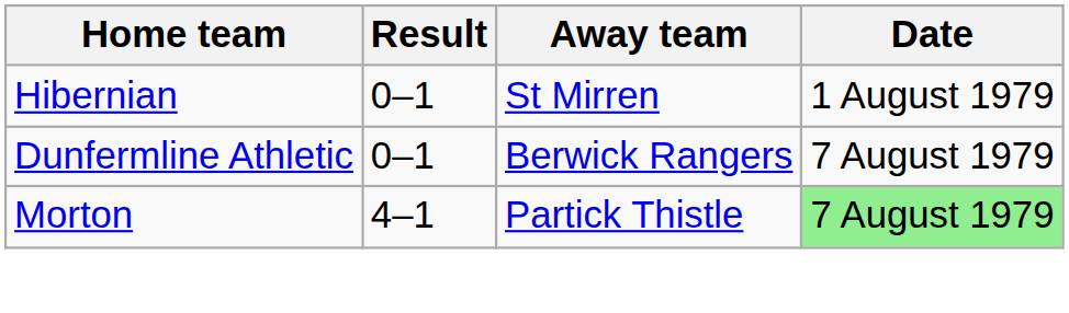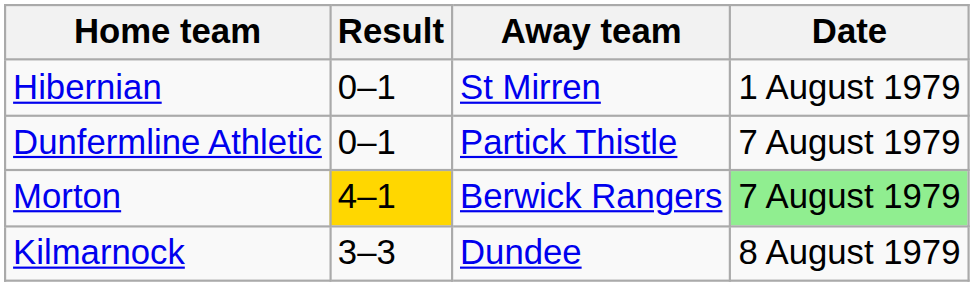 <table class="wikitable">
 <tr>
 <th>Home team</th>
 <th>Result</th>
 <th>Away team</th>
 <th>Date</th>
 </tr>
 <tr>
 <td><a href='#'>Hibernian</a></td>
 <td>0–1</td>
 <td><a href='#'>St Mirren</a></td>
 <td>1 August 1979</td>
 </tr>
 <tr>
 <td><a href='#'>Dunfermline Athletic</a></td>
 <td>0–1</td>
-<td><a href='#'>Berwick Rangers</a></td>
+<td><a href='#'>Partick Thistle</a></td>
 <td>7 August 1979</td>
 </tr>
 <tr>
 <td><a href='#'>Morton</a></td>
-<td>4–1</td>
-<td><a href='#'>Partick Thistle</a></td>
+<td style="background: gold;">4–1</td>
+<td><a href='#'>Berwick Rangers</a></td>
 <td style="background: lightgreen;">7 August 1979</td>
 </tr>
+<tr>
+<td><a href='#'>Kilmarnock</a></td>
+<td>3–3</td>
+<td><a href='#'>Dundee</a></td>
+<td>8 August 1979</td>
+</tr>
 </table>
